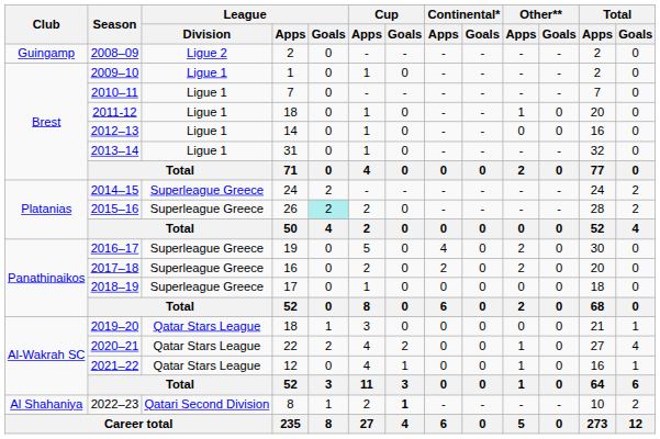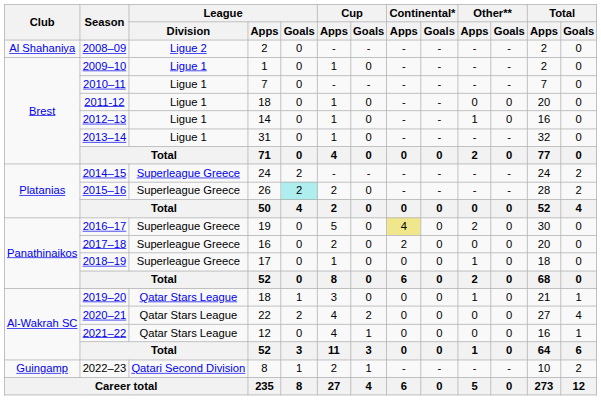 <table class="wikitable" style="text-align: center">
 <tr>
 <th rowspan="2">Club</th>
 <th rowspan="2">Season</th>
 <th colspan="3">League</th>
 <th colspan="2">Cup</th>
 <th colspan="2">Continental*</th>
 <th colspan="2">Other**</th>
 <th colspan="2">Total</th>
 </tr>
 <tr>
 <th>Division</th>
 <th>Apps</th>
 <th>Goals</th>
 <th>Apps</th>
 <th>Goals</th>
 <th>Apps</th>
 <th>Goals</th>
 <th>Apps</th>
 <th>Goals</th>
 <th>Apps</th>
 <th>Goals</th>
 </tr>
 <tr>
-<td><a href='#'>Guingamp</a></td>
+<td><a href='#'>Al Shahaniya</a></td>
 <td><a href='#'>2008–09</a></td>
 <td><a href='#'>Ligue 2</a></td>
 <td>2</td>
 <td>0</td>
 <td>-</td>
 <td>-</td>
 <td>-</td>
 <td>-</td>
 <td>-</td>
 <td>-</td>
 <td>2</td>
 <td>0</td>
 </tr>
 <tr>
 <td rowspan="6"><a href='#'>Brest</a></td>
 <td><a href='#'>2009–10</a></td>
 <td><a href='#'>Ligue 1</a></td>
 <td>1</td>
 <td>0</td>
 <td>1</td>
 <td>0</td>
 <td>-</td>
 <td>-</td>
 <td>-</td>
 <td>-</td>
 <td>2</td>
 <td>0</td>
 </tr>
 <tr>
 <td><a href='#'>2010–11</a></td>
 <td>Ligue 1</td>
 <td>7</td>
 <td>0</td>
 <td>-</td>
 <td>-</td>
 <td>-</td>
 <td>-</td>
 <td>-</td>
 <td>-</td>
 <td>7</td>
 <td>0</td>
 </tr>
 <tr>
 <td><a href='#'>2011-12</a></td>
 <td>Ligue 1</td>
 <td>18</td>
 <td>0</td>
 <td>1</td>
 <td>0</td>
 <td>-</td>
 <td>-</td>
-<td>1</td>
+<td>0</td>
 <td>0</td>
 <td>20</td>
 <td>0</td>
 </tr>
 <tr>
 <td><a href='#'>2012–13</a></td>
 <td>Ligue 1</td>
 <td>14</td>
 <td>0</td>
 <td>1</td>
 <td>0</td>
 <td>-</td>
 <td>-</td>
-<td>0</td>
+<td>1</td>
 <td>0</td>
 <td>16</td>
 <td>0</td>
 </tr>
 <tr>
 <td><a href='#'>2013–14</a></td>
 <td>Ligue 1</td>
 <td>31</td>
 <td>0</td>
 <td>1</td>
 <td>0</td>
 <td>-</td>
 <td>-</td>
 <td>-</td>
 <td>-</td>
 <td>32</td>
 <td>0</td>
 </tr>
 <tr>
 <th colspan="2">Total</th>
 <th>71</th>
 <th>0</th>
 <th>4</th>
 <th>0</th>
 <th>0</th>
 <th>0</th>
 <th>2</th>
 <th>0</th>
 <th>77</th>
 <th>0</th>
 </tr>
 <tr>
 <td rowspan="3"><a href='#'>Platanias</a></td>
 <td><a href='#'>2014–15</a></td>
 <td><a href='#'>Superleague Greece</a></td>
 <td>24</td>
 <td>2</td>
 <td>-</td>
 <td>-</td>
 <td>-</td>
 <td>-</td>
 <td>-</td>
 <td>-</td>
 <td>24</td>
 <td>2</td>
 </tr>
 <tr>
 <td><a href='#'>2015–16</a></td>
 <td>Superleague Greece</td>
 <td>26</td>
 <td style="background: paleturquoise;">2</td>
 <td>2</td>
 <td>0</td>
 <td>-</td>
 <td>-</td>
 <td>-</td>
 <td>-</td>
 <td>28</td>
 <td>2</td>
 </tr>
 <tr>
 <th colspan="2">Total</th>
 <th>50</th>
 <th>4</th>
 <th>2</th>
 <th>0</th>
 <th>0</th>
 <th>0</th>
 <th>0</th>
 <th>0</th>
 <th>52</th>
 <th>4</th>
 </tr>
 <tr>
 <td rowspan="4"><a href='#'>Panathinaikos</a></td>
 <td><a href='#'>2016–17</a></td>
 <td>Superleague Greece</td>
 <td>19</td>
 <td>0</td>
 <td>5</td>
 <td>0</td>
-<td>4</td>
+<td style="background: khaki;">4</td>
 <td>0</td>
 <td>2</td>
 <td>0</td>
 <td>30</td>
 <td>0</td>
 </tr>
 <tr>
 <td><a href='#'>2017–18</a></td>
 <td>Superleague Greece</td>
 <td>16</td>
 <td>0</td>
 <td>2</td>
 <td>0</td>
 <td>2</td>
 <td>0</td>
-<td>2</td>
+<td>0</td>
 <td>0</td>
 <td>20</td>
 <td>0</td>
 </tr>
 <tr>
 <td><a href='#'>2018–19</a></td>
 <td>Superleague Greece</td>
 <td>17</td>
 <td>0</td>
 <td>1</td>
 <td>0</td>
 <td>0</td>
 <td>0</td>
-<td>0</td>
+<td>1</td>
 <td>0</td>
 <td>18</td>
 <td>0</td>
 </tr>
 <tr>
 <th colspan="2">Total</th>
 <th>52</th>
 <th>0</th>
 <th>8</th>
 <th>0</th>
 <th>6</th>
 <th>0</th>
 <th>2</th>
 <th>0</th>
 <th>68</th>
 <th>0</th>
 </tr>
 <tr>
 <td rowspan="4"><a href='#'>Al-Wakrah SC</a></td>
 <td><a href='#'>2019–20</a></td>
 <td><a href='#'>Qatar Stars League</a></td>
 <td>18</td>
 <td>1</td>
 <td>3</td>
 <td>0</td>
 <td>0</td>
 <td>0</td>
-<td>0</td>
+<td>1</td>
 <td>0</td>
 <td>21</td>
 <td>1</td>
 </tr>
 <tr>
 <td><a href='#'>2020–21</a></td>
 <td>Qatar Stars League</td>
 <td>22</td>
 <td>2</td>
 <td>4</td>
 <td>2</td>
 <td>0</td>
 <td>0</td>
-<td>1</td>
+<td>0</td>
 <td>0</td>
 <td>27</td>
 <td>4</td>
 </tr>
 <tr>
 <td><a href='#'>2021–22</a></td>
 <td>Qatar Stars League</td>
 <td>12</td>
 <td>0</td>
 <td>4</td>
 <td>1</td>
 <td>0</td>
 <td>0</td>
-<td>1</td>
+<td>0</td>
 <td>0</td>
 <td>16</td>
 <td>1</td>
 </tr>
 <tr>
 <th colspan="2">Total</th>
 <th>52</th>
 <th>3</th>
 <th>11</th>
 <th>3</th>
 <th>0</th>
 <th>0</th>
 <th>1</th>
 <th>0</th>
 <th>64</th>
 <th>6</th>
 </tr>
 <tr>
-<td><a href='#'>Al Shahaniya</a></td>
+<td><a href='#'>Guingamp</a></td>
 <td 2022–23 Qatari Second Division>2022–23</td>
 <td><a href='#'>Qatari Second Division</a></td>
 <td>8</td>
 <td>1</td>
 <td>2</td>
-<td><strong>1</strong></td>
+<td>1</td>
 <td>-</td>
 <td>-</td>
 <td>-</td>
 <td>-</td>
 <td>10</td>
 <td>2</td>
 </tr>
 <tr>
 <th colspan="3">Career total</th>
 <th>235</th>
 <th>8</th>
 <th>27</th>
 <th>4</th>
 <th>6</th>
 <th>0</th>
 <th>5</th>
 <th>0</th>
 <th>273</th>
 <th>12</th>
 </tr>
 </table>
